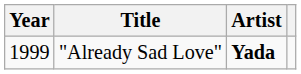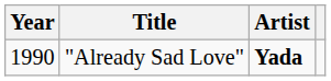 <table class="wikitable sortable">
 <tr>
 <th>Year</th>
 <th>Title</th>
 <th>Artist</th>
 <th class="unsortable"></th>
 </tr>
 <tr>
-<td>1999</td>
+<td>1990</td>
 <td>"Already Sad Love"</td>
 <td><strong>Yada</strong></td>
 <td></td>
 </tr>
 </table>
